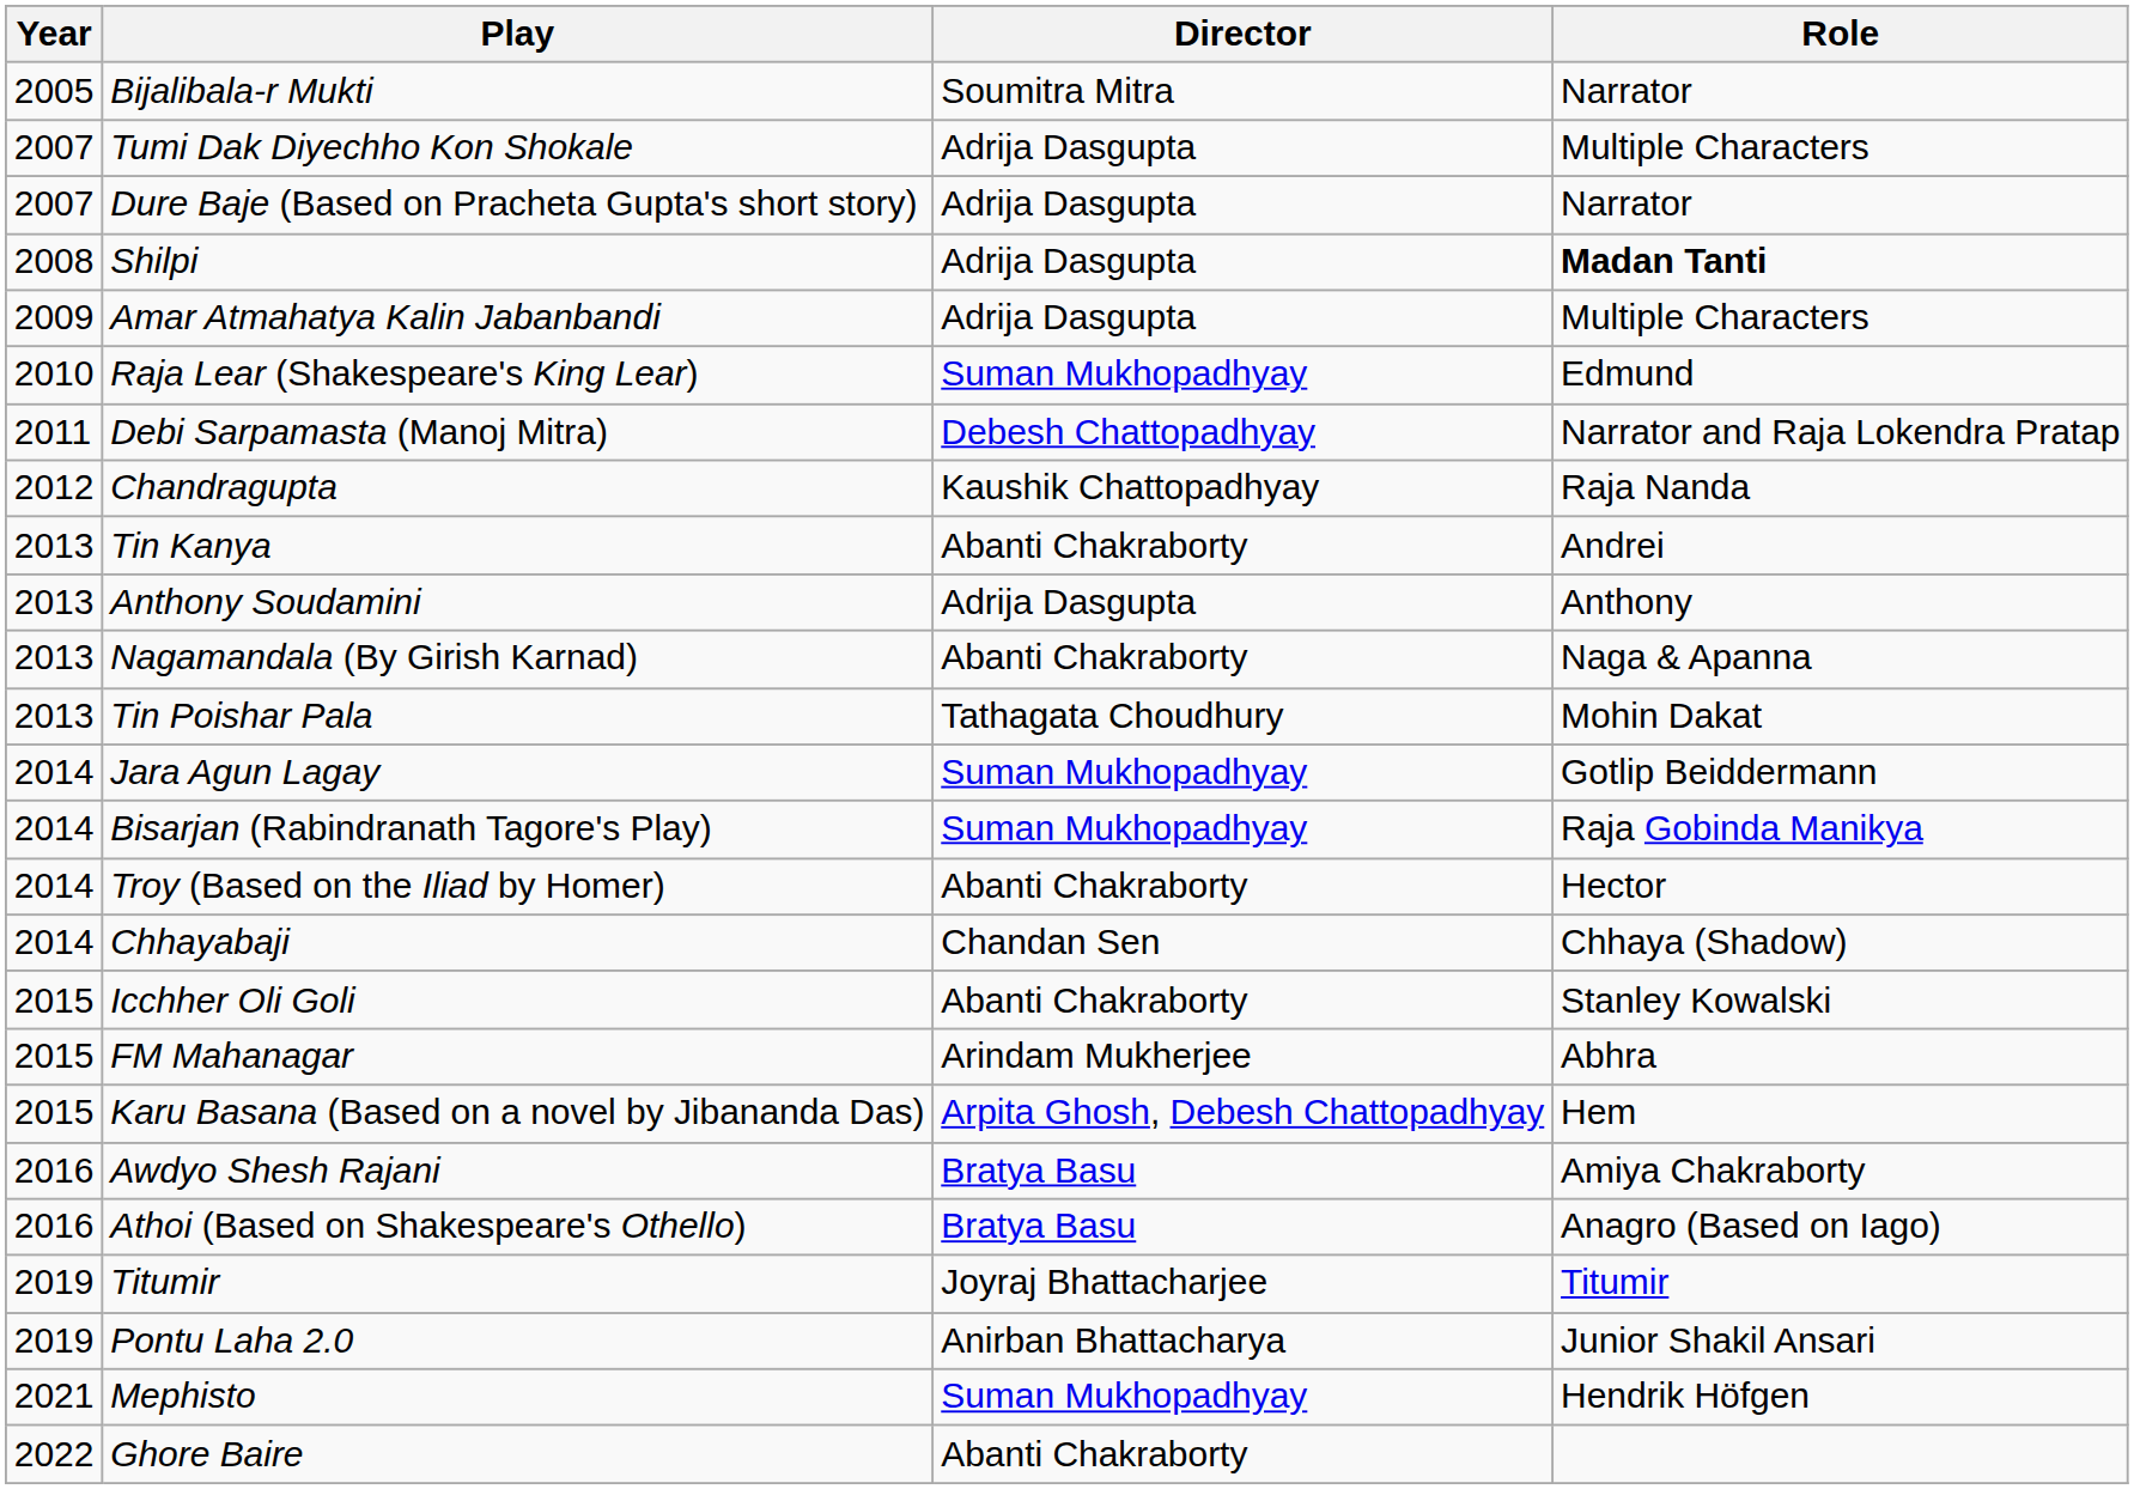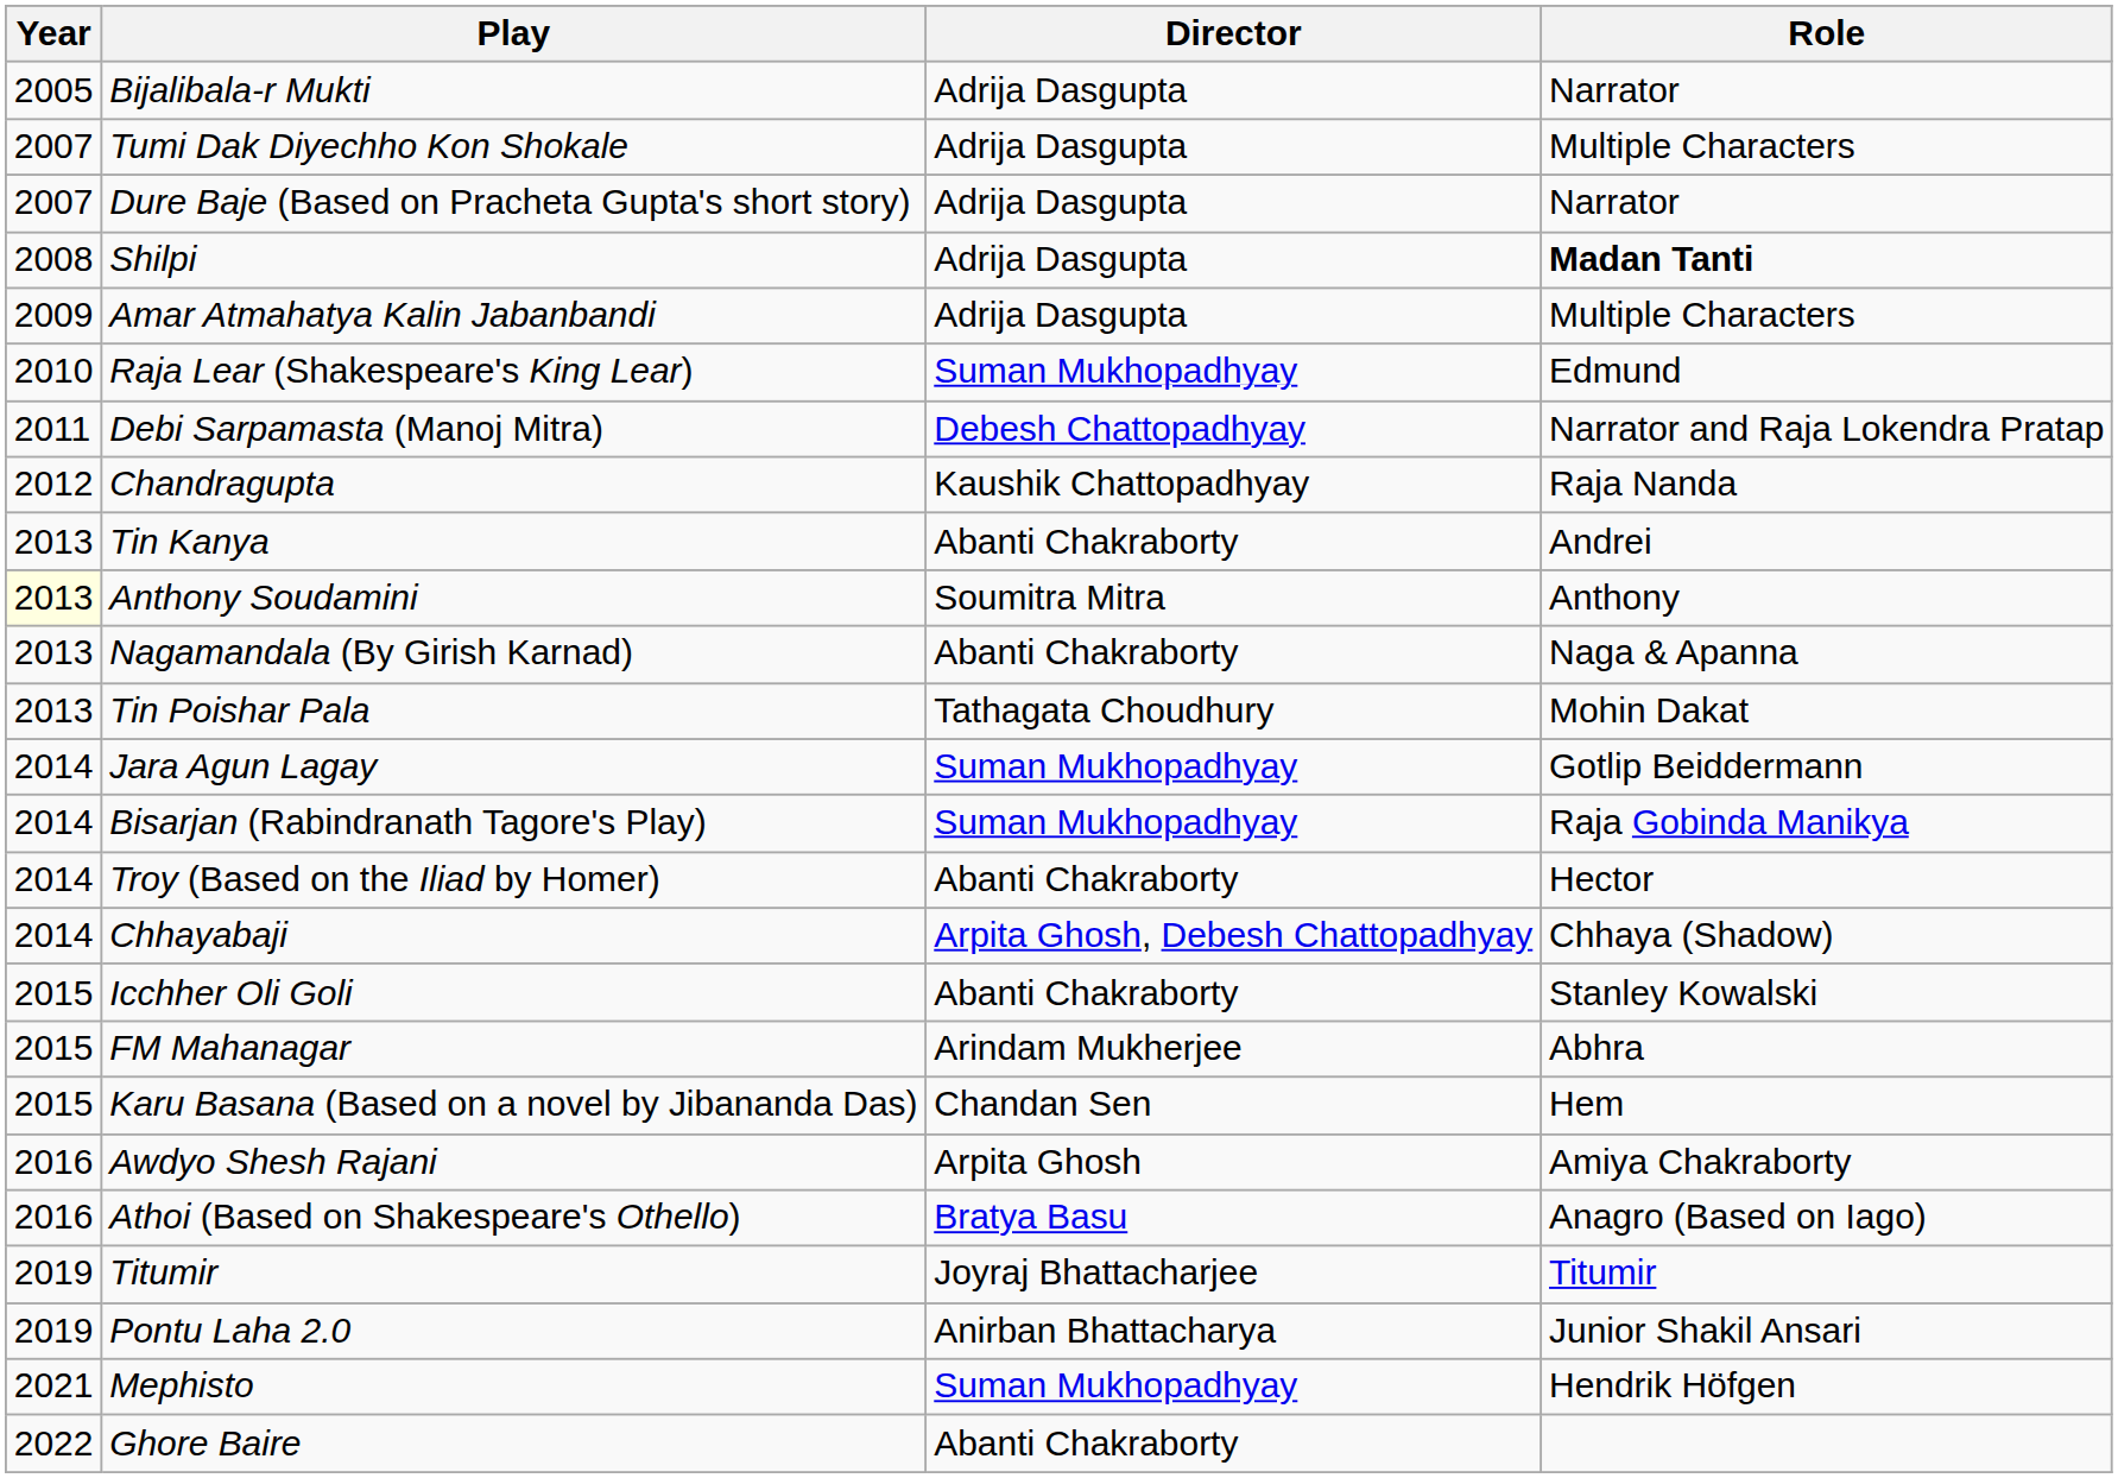 <table class="wikitable">
 <tr>
 <th>Year</th>
 <th>Play</th>
 <th>Director</th>
 <th>Role</th>
 </tr>
 <tr>
 <td>2005</td>
 <td><em>Bijalibala-r Mukti</em></td>
-<td>Soumitra Mitra</td>
+<td>Adrija Dasgupta</td>
 <td>Narrator</td>
 </tr>
 <tr>
 <td>2007</td>
 <td><em>Tumi Dak Diyechho Kon Shokale</em></td>
 <td>Adrija Dasgupta</td>
 <td>Multiple Characters</td>
 </tr>
 <tr>
 <td>2007</td>
 <td><em>Dure Baje</em> (Based on Pracheta Gupta's short story)</td>
 <td>Adrija Dasgupta</td>
 <td>Narrator</td>
 </tr>
 <tr>
 <td>2008</td>
 <td><em>Shilpi</em></td>
 <td>Adrija Dasgupta</td>
 <td><strong>Madan Tanti</strong></td>
 </tr>
 <tr>
 <td>2009</td>
 <td><em>Amar Atmahatya Kalin Jabanbandi</em></td>
 <td>Adrija Dasgupta</td>
 <td>Multiple Characters</td>
 </tr>
 <tr>
 <td>2010</td>
 <td><em>Raja Lear</em> (Shakespeare's <em>King Lear</em>)</td>
 <td><a href='#'>Suman Mukhopadhyay</a></td>
 <td>Edmund</td>
 </tr>
 <tr>
 <td>2011</td>
 <td><em>Debi Sarpamasta</em> (Manoj Mitra)</td>
 <td><a href='#'>Debesh Chattopadhyay</a></td>
 <td>Narrator and Raja Lokendra Pratap</td>
 </tr>
 <tr>
 <td>2012</td>
 <td><em>Chandragupta</em></td>
 <td>Kaushik Chattopadhyay</td>
 <td>Raja Nanda</td>
 </tr>
 <tr>
 <td>2013</td>
 <td><em>Tin Kanya</em></td>
 <td>Abanti Chakraborty</td>
 <td>Andrei</td>
 </tr>
 <tr>
-<td>2013</td>
+<td style="background: lightyellow;">2013</td>
 <td><em>Anthony Soudamini</em></td>
-<td>Adrija Dasgupta</td>
+<td>Soumitra Mitra</td>
 <td>Anthony</td>
 </tr>
 <tr>
 <td>2013</td>
 <td><em>Nagamandala</em> (By Girish Karnad)</td>
 <td>Abanti Chakraborty</td>
 <td>Naga & Apanna</td>
 </tr>
 <tr>
 <td>2013</td>
 <td><em>Tin Poishar Pala</em></td>
 <td>Tathagata Choudhury</td>
 <td>Mohin Dakat</td>
 </tr>
 <tr>
 <td>2014</td>
 <td><em>Jara Agun Lagay</em></td>
 <td><a href='#'>Suman Mukhopadhyay</a></td>
 <td>Gotlip Beiddermann</td>
 </tr>
 <tr>
 <td>2014</td>
 <td><em>Bisarjan</em> (Rabindranath Tagore's Play)</td>
 <td><a href='#'>Suman Mukhopadhyay</a></td>
 <td>Raja <a href='#'>Gobinda Manikya</a></td>
 </tr>
 <tr>
 <td>2014</td>
 <td><em>Troy</em> (Based on the <em>Iliad</em> by Homer)</td>
 <td>Abanti Chakraborty</td>
 <td>Hector</td>
 </tr>
 <tr>
 <td>2014</td>
 <td><em>Chhayabaji</em></td>
-<td>Chandan Sen</td>
+<td><a href='#'>Arpita Ghosh</a>, <a href='#'>Debesh Chattopadhyay</a></td>
 <td>Chhaya (Shadow)</td>
 </tr>
 <tr>
 <td>2015</td>
 <td><em>Icchher Oli Goli</em></td>
 <td>Abanti Chakraborty</td>
 <td>Stanley Kowalski</td>
 </tr>
 <tr>
 <td>2015</td>
 <td><em>FM Mahanagar</em></td>
 <td>Arindam Mukherjee</td>
 <td>Abhra</td>
 </tr>
 <tr>
 <td>2015</td>
 <td><em>Karu Basana</em> (Based on a novel by Jibananda Das)</td>
-<td><a href='#'>Arpita Ghosh</a>, <a href='#'>Debesh Chattopadhyay</a></td>
+<td>Chandan Sen</td>
 <td>Hem</td>
 </tr>
 <tr>
 <td>2016</td>
 <td><em>Awdyo Shesh Rajani</em></td>
-<td><a href='#'>Bratya Basu</a></td>
+<td>Arpita Ghosh</td>
 <td>Amiya Chakraborty</td>
 </tr>
 <tr>
 <td>2016</td>
 <td><em>Athoi</em> (Based on Shakespeare's <em>Othello</em>)</td>
 <td><a href='#'>Bratya Basu</a></td>
 <td>Anagro (Based on Iago)</td>
 </tr>
 <tr>
 <td>2019</td>
 <td><em> Titumir</em></td>
 <td>Joyraj Bhattacharjee</td>
 <td><a href='#'>Titumir</a></td>
 </tr>
 <tr>
 <td>2019</td>
 <td><em> Pontu Laha 2.0 </em></td>
 <td>Anirban Bhattacharya</td>
 <td>Junior Shakil Ansari</td>
 </tr>
 <tr>
 <td>2021</td>
 <td><em>Mephisto</em></td>
 <td><a href='#'>Suman Mukhopadhyay</a></td>
 <td>Hendrik Höfgen</td>
 </tr>
 <tr>
 <td>2022</td>
 <td><em>Ghore Baire</em></td>
 <td>Abanti Chakraborty</td>
 <td></td>
 </tr>
 </table>
